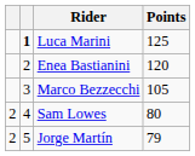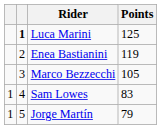 <table class="wikitable" style="font-size: 95%;">
 <tr>
 <th></th>
 <th></th>
 <th>Rider</th>
 <th>Points</th>
 </tr>
 <tr>
 <td></td>
 <td align=center><strong>1</strong></td>
 <td> <a href='#'>Luca Marini</a></td>
 <td align=left>125</td>
 </tr>
 <tr>
 <td></td>
 <td align=center>2</td>
 <td> <a href='#'>Enea Bastianini</a></td>
-<td align=left>120</td>
+<td align=left>119</td>
 </tr>
 <tr>
 <td></td>
 <td align=center>3</td>
 <td> <a href='#'>Marco Bezzecchi</a></td>
 <td align=left>105</td>
 </tr>
 <tr>
-<td> 2</td>
+<td> 1</td>
 <td align=center>4</td>
 <td> <a href='#'>Sam Lowes</a></td>
-<td align=left>80</td>
+<td align=left>83</td>
 </tr>
 <tr>
-<td> 2</td>
+<td> 1</td>
 <td align=center>5</td>
 <td> <a href='#'>Jorge Martín</a></td>
 <td align=left>79</td>
 </tr>
 </table>
